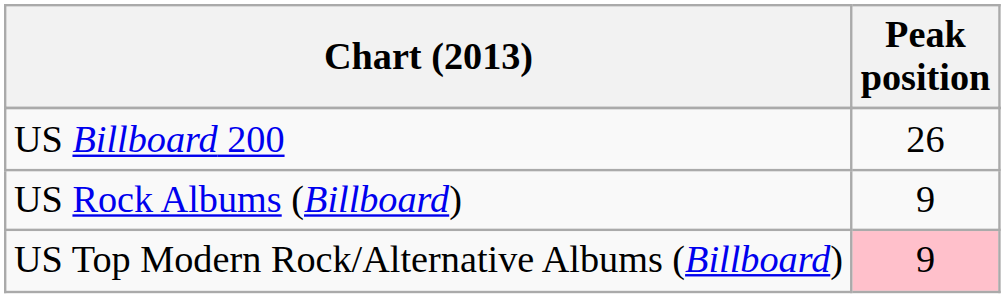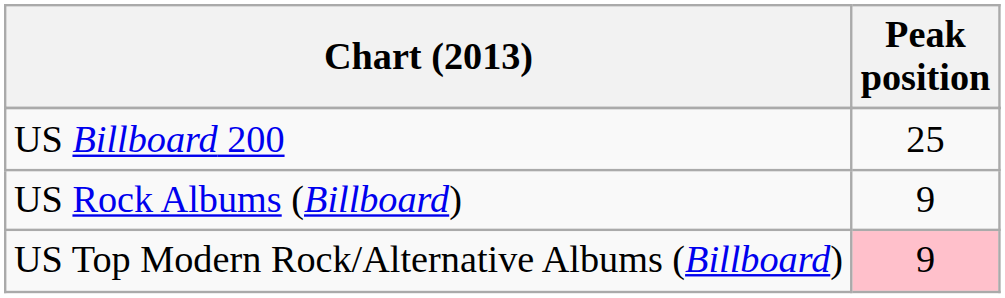 <table class="wikitable sortable">
 <tr>
 <th>Chart (2013)</th>
 <th>Peak<br>position</th>
 </tr>
 <tr>
 </tr>
 <tr>
 </tr>
 <tr>
 </tr>
 <tr>
 </tr>
 <tr>
 </tr>
 <tr>
 </tr>
 <tr>
 </tr>
 <tr>
 </tr>
 <tr>
 <td>US <a href='#'><em>Billboard</em> 200</a></td>
-<td align=center>26</td>
+<td align=center>25</td>
 </tr>
 <tr>
 <td>US <a href='#'>Rock Albums</a> (<em><a href='#'>Billboard</a></em>)</td>
 <td align=center>9</td>
 </tr>
 <tr>
 <td>US Top Modern Rock/Alternative Albums (<em><a href='#'>Billboard</a></em>)</td>
 <td align=center style="background: pink;">9</td>
 </tr>
 </table>
